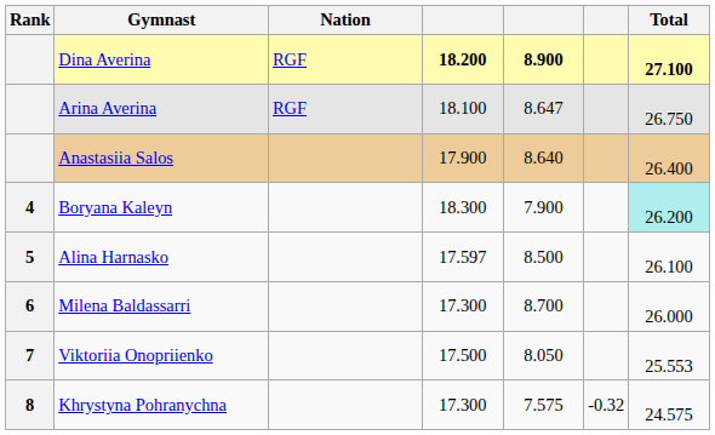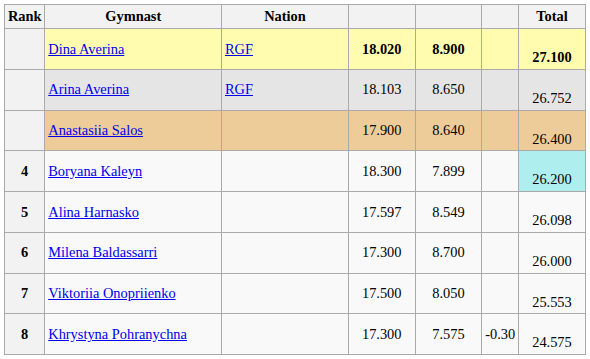 <table class="wikitable sortable" style="text-align:center; font-size:90%">
 <tr>
 <th scope="col" style="width:20px;">Rank</th>
 <th ! scope="col" style="width:170px;">Gymnast</th>
 <th ! scope="col" style="width:120px;">Nation</th>
 <th ! scope="col" style="width:60px;"></th>
 <th ! scope="col" style="width:60px;"></th>
 <th ! scope="col" style="width:30px;"></th>
 <th ! scope="col" style="width:60px;">Total</th>
 </tr>
 <tr bgcolor=fffcaf>
 <th scope=row></th>
 <td align=left><a href='#'>Dina Averina</a></td>
 <td style="text-align:left;"><a href='#'>RGF</a></td>
-<td><strong>18.200</strong></td>
+<td><strong>18.020</strong></td>
 <td><strong>8.900</strong></td>
 <td></td>
 <td><br><strong>27.100</strong></td>
 </tr>
 <tr bgcolor=e5e5e5>
 <th scope=row></th>
 <td align=left><a href='#'>Arina Averina</a></td>
 <td style="text-align:left;"><a href='#'>RGF</a></td>
-<td>18.100</td>
-<td>8.647</td>
+<td>18.103</td>
+<td>8.650</td>
 <td></td>
-<td><br>26.750</td>
+<td><br>26.752</td>
 </tr>
 <tr bgcolor=eecc99>
 <th scope=row></th>
 <td align=left><a href='#'>Anastasiia Salos</a></td>
 <td style="text-align:left;"></td>
 <td>17.900</td>
 <td>8.640</td>
 <td></td>
 <td><br>26.400</td>
 </tr>
 <tr>
 <th scope=row>4</th>
 <td align=left><a href='#'>Boryana Kaleyn</a></td>
 <td style="text-align:left;"></td>
 <td>18.300</td>
-<td>7.900</td>
+<td>7.899</td>
 <td></td>
 <td style="background: paleturquoise;"><br>26.200</td>
 </tr>
 <tr>
 <th scope=row>5</th>
 <td align=left><a href='#'>Alina Harnasko</a></td>
 <td style="text-align:left;"></td>
 <td>17.597</td>
-<td>8.500</td>
+<td>8.549</td>
 <td></td>
-<td><br>26.100</td>
+<td><br>26.098</td>
 </tr>
 <tr>
 <th scope=row>6</th>
 <td align=left><a href='#'>Milena Baldassarri</a></td>
 <td style="text-align:left;"></td>
 <td>17.300</td>
 <td>8.700</td>
 <td></td>
 <td><br>26.000</td>
 </tr>
 <tr>
 <th scope=row>7</th>
 <td align=left><a href='#'>Viktoriia Onopriienko</a></td>
 <td style="text-align:left;"></td>
 <td>17.500</td>
 <td>8.050</td>
 <td></td>
 <td><br>25.553</td>
 </tr>
 <tr>
 <th scope=row>8</th>
 <td align=left><a href='#'>Khrystyna Pohranychna</a></td>
 <td style="text-align:left;"></td>
 <td>17.300</td>
 <td>7.575</td>
-<td>-0.32</td>
+<td>-0.30</td>
 <td><br>24.575</td>
 </tr>
 </table>
